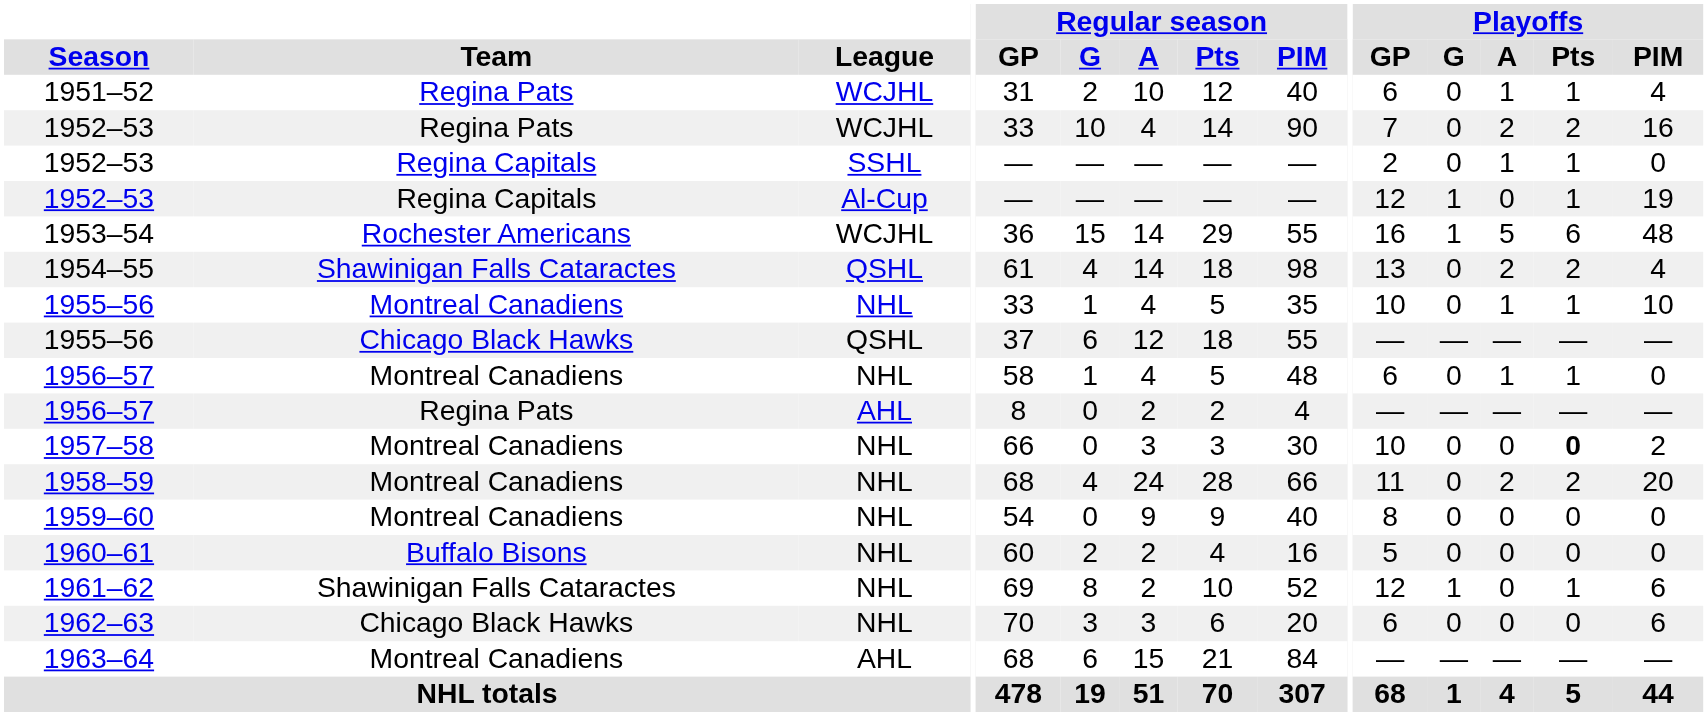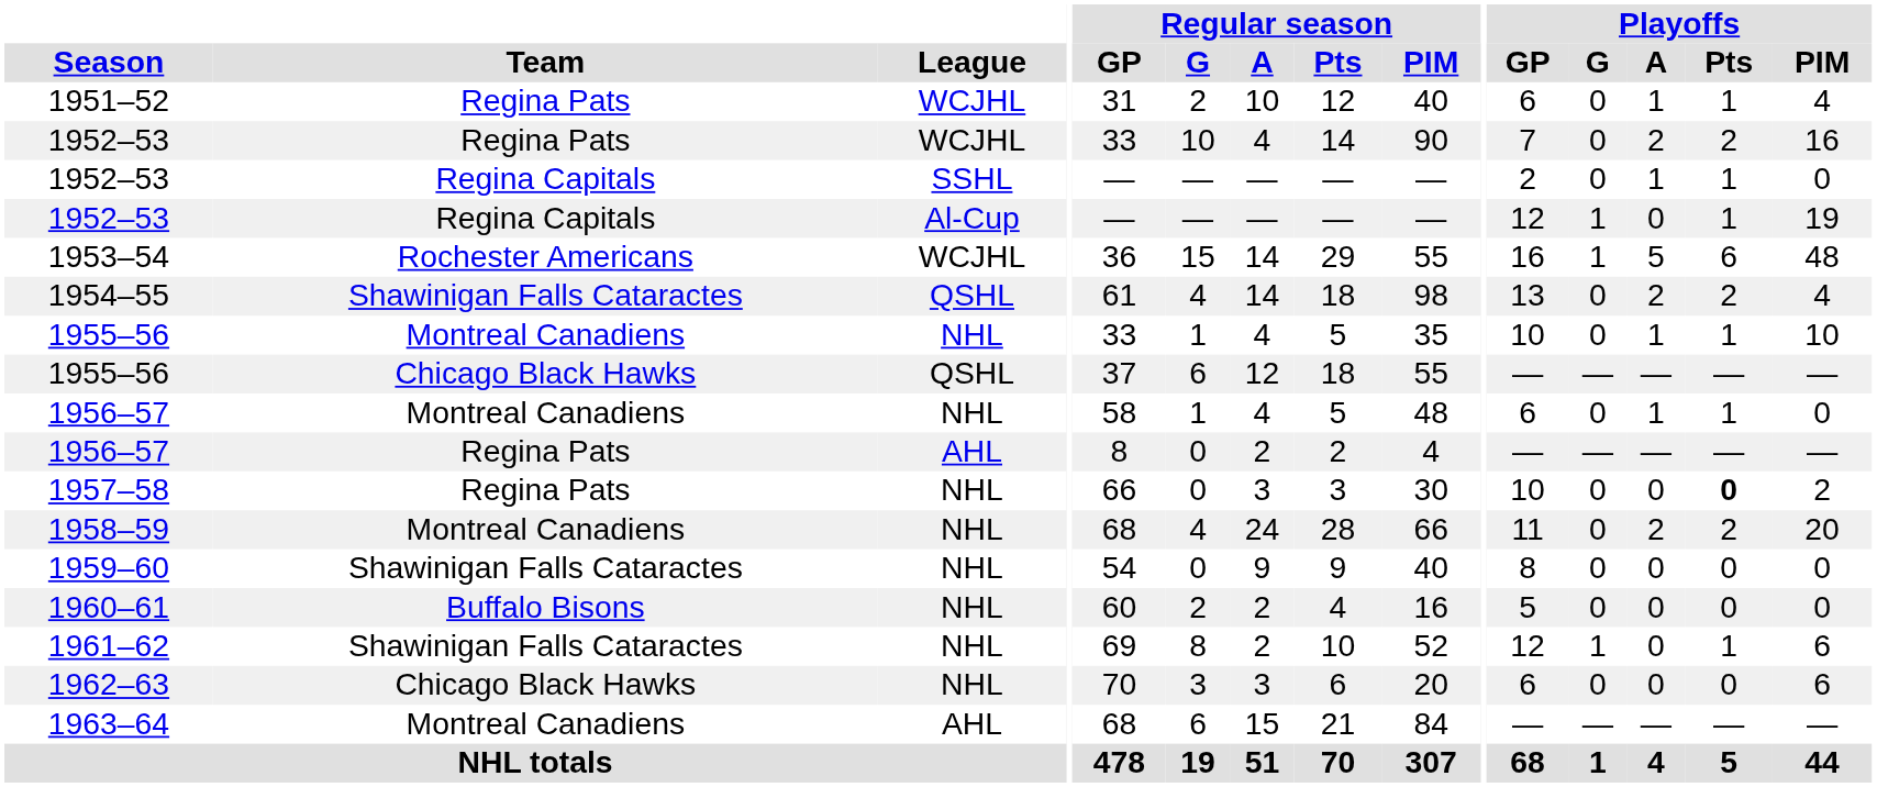 <table border="0" cellpadding="1" cellspacing="0" style="text-align:center; width:60em">
 <tr bgcolor="#e0e0e0">
 <th colspan="3" bgcolor="#ffffff"></th>
 <th rowspan="100" bgcolor="#ffffff"></th>
 <th colspan="5"><a href='#'>Regular season</a></th>
 <th rowspan="100" bgcolor="#ffffff"></th>
 <th colspan="5"><a href='#'>Playoffs</a></th>
 </tr>
 <tr bgcolor="#e0e0e0">
 <th><a href='#'>Season</a></th>
 <th>Team</th>
 <th>League</th>
 <th>GP</th>
 <th><a href='#'>G</a></th>
 <th><a href='#'>A</a></th>
 <th><a href='#'>Pts</a></th>
 <th><a href='#'>PIM</a></th>
 <th>GP</th>
 <th>G</th>
 <th>A</th>
 <th>Pts</th>
 <th>PIM</th>
 </tr>
 <tr>
 <td>1951–52</td>
 <td><a href='#'>Regina Pats</a></td>
 <td><a href='#'>WCJHL</a></td>
 <td>31</td>
 <td>2</td>
 <td>10</td>
 <td>12</td>
 <td>40</td>
 <td>6</td>
 <td>0</td>
 <td>1</td>
 <td>1</td>
 <td>4</td>
 </tr>
 <tr bgcolor="#f0f0f0">
 <td>1952–53</td>
 <td>Regina Pats</td>
 <td>WCJHL</td>
 <td>33</td>
 <td>10</td>
 <td>4</td>
 <td>14</td>
 <td>90</td>
 <td>7</td>
 <td>0</td>
 <td>2</td>
 <td>2</td>
 <td>16</td>
 </tr>
 <tr>
 <td>1952–53</td>
 <td><a href='#'>Regina Capitals</a></td>
 <td><a href='#'>SSHL</a></td>
 <td>—</td>
 <td>—</td>
 <td>—</td>
 <td>—</td>
 <td>—</td>
 <td>2</td>
 <td>0</td>
 <td>1</td>
 <td>1</td>
 <td>0</td>
 </tr>
 <tr bgcolor="#f0f0f0">
 <td><a href='#'>1952–53</a></td>
 <td>Regina Capitals</td>
 <td><a href='#'>Al-Cup</a></td>
 <td>—</td>
 <td>—</td>
 <td>—</td>
 <td>—</td>
 <td>—</td>
 <td>12</td>
 <td>1</td>
 <td>0</td>
 <td>1</td>
 <td>19</td>
 </tr>
 <tr>
 <td>1953–54</td>
 <td><a href='#'>Rochester Americans</a></td>
 <td>WCJHL</td>
 <td>36</td>
 <td>15</td>
 <td>14</td>
 <td>29</td>
 <td>55</td>
 <td>16</td>
 <td>1</td>
 <td>5</td>
 <td>6</td>
 <td>48</td>
 </tr>
 <tr bgcolor="#f0f0f0">
 <td>1954–55</td>
 <td><a href='#'>Shawinigan Falls Cataractes</a></td>
 <td><a href='#'>QSHL</a></td>
 <td>61</td>
 <td>4</td>
 <td>14</td>
 <td>18</td>
 <td>98</td>
 <td>13</td>
 <td>0</td>
 <td>2</td>
 <td>2</td>
 <td>4</td>
 </tr>
 <tr>
 <td><a href='#'>1955–56</a></td>
 <td><a href='#'>Montreal Canadiens</a></td>
 <td><a href='#'>NHL</a></td>
 <td>33</td>
 <td>1</td>
 <td>4</td>
 <td>5</td>
 <td>35</td>
 <td>10</td>
 <td>0</td>
 <td>1</td>
 <td>1</td>
 <td>10</td>
 </tr>
 <tr bgcolor="#f0f0f0">
 <td>1955–56</td>
 <td><a href='#'>Chicago Black Hawks</a></td>
 <td>QSHL</td>
 <td>37</td>
 <td>6</td>
 <td>12</td>
 <td>18</td>
 <td>55</td>
 <td>—</td>
 <td>—</td>
 <td>—</td>
 <td>—</td>
 <td>—</td>
 </tr>
 <tr>
 <td><a href='#'>1956–57</a></td>
 <td>Montreal Canadiens</td>
 <td>NHL</td>
 <td>58</td>
 <td>1</td>
 <td>4</td>
 <td>5</td>
 <td>48</td>
 <td>6</td>
 <td>0</td>
 <td>1</td>
 <td>1</td>
 <td>0</td>
 </tr>
 <tr bgcolor="#f0f0f0">
 <td><a href='#'>1956–57</a></td>
 <td>Regina Pats</td>
 <td><a href='#'>AHL</a></td>
 <td>8</td>
 <td>0</td>
 <td>2</td>
 <td>2</td>
 <td>4</td>
 <td>—</td>
 <td>—</td>
 <td>—</td>
 <td>—</td>
 <td>—</td>
 </tr>
 <tr>
 <td><a href='#'>1957–58</a></td>
-<td>Montreal Canadiens</td>
+<td>Regina Pats</td>
 <td>NHL</td>
 <td>66</td>
 <td>0</td>
 <td>3</td>
 <td>3</td>
 <td>30</td>
 <td>10</td>
 <td>0</td>
 <td>0</td>
 <td><strong>0</strong></td>
 <td>2</td>
 </tr>
 <tr bgcolor="#f0f0f0">
 <td><a href='#'>1958–59</a></td>
 <td>Montreal Canadiens</td>
 <td>NHL</td>
 <td>68</td>
 <td>4</td>
 <td>24</td>
 <td>28</td>
 <td>66</td>
 <td>11</td>
 <td>0</td>
 <td>2</td>
 <td>2</td>
 <td>20</td>
 </tr>
 <tr>
 <td><a href='#'>1959–60</a></td>
-<td>Montreal Canadiens</td>
+<td>Shawinigan Falls Cataractes</td>
 <td>NHL</td>
 <td>54</td>
 <td>0</td>
 <td>9</td>
 <td>9</td>
 <td>40</td>
 <td>8</td>
 <td>0</td>
 <td>0</td>
 <td>0</td>
 <td>0</td>
 </tr>
 <tr bgcolor="#f0f0f0">
 <td><a href='#'>1960–61</a></td>
 <td><a href='#'>Buffalo Bisons</a></td>
 <td>NHL</td>
 <td>60</td>
 <td>2</td>
 <td>2</td>
 <td>4</td>
 <td>16</td>
 <td>5</td>
 <td>0</td>
 <td>0</td>
 <td>0</td>
 <td>0</td>
 </tr>
 <tr>
 <td><a href='#'>1961–62</a></td>
 <td>Shawinigan Falls Cataractes</td>
 <td>NHL</td>
 <td>69</td>
 <td>8</td>
 <td>2</td>
 <td>10</td>
 <td>52</td>
 <td>12</td>
 <td>1</td>
 <td>0</td>
 <td>1</td>
 <td>6</td>
 </tr>
 <tr bgcolor="#f0f0f0">
 <td><a href='#'>1962–63</a></td>
 <td>Chicago Black Hawks</td>
 <td>NHL</td>
 <td>70</td>
 <td>3</td>
 <td>3</td>
 <td>6</td>
 <td>20</td>
 <td>6</td>
 <td>0</td>
 <td>0</td>
 <td>0</td>
 <td>6</td>
 </tr>
 <tr>
 <td><a href='#'>1963–64</a></td>
 <td>Montreal Canadiens</td>
 <td>AHL</td>
 <td>68</td>
 <td>6</td>
 <td>15</td>
 <td>21</td>
 <td>84</td>
 <td>—</td>
 <td>—</td>
 <td>—</td>
 <td>—</td>
 <td>—</td>
 </tr>
 <tr bgcolor="#e0e0e0">
 <th colspan="3">NHL totals</th>
 <th>478</th>
 <th>19</th>
 <th>51</th>
 <th>70</th>
 <th>307</th>
 <th>68</th>
 <th>1</th>
 <th>4</th>
 <th>5</th>
 <th>44</th>
 </tr>
 </table>
